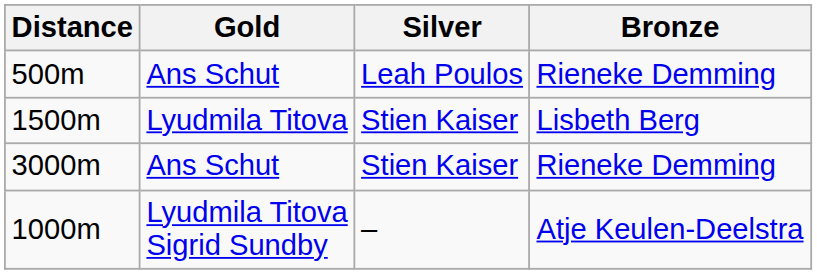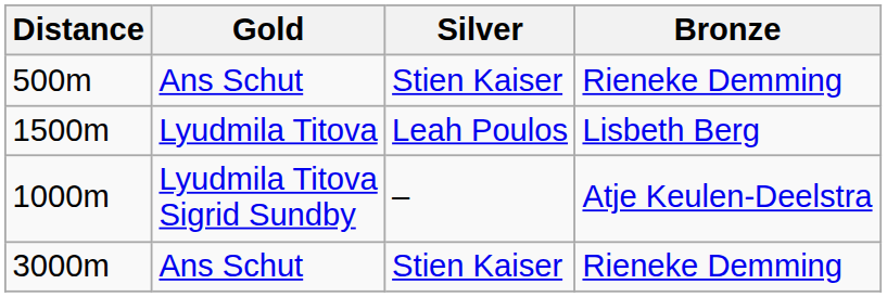 <table class="wikitable">
 <tr>
 <th>Distance</th>
 <th>Gold<br></th>
 <th>Silver<br></th>
 <th>Bronze<br></th>
 </tr>
 <tr>
 <td>500m</td>
 <td><a href='#'>Ans Schut</a></td>
-<td><a href='#'>Leah Poulos</a></td>
+<td><a href='#'>Stien Kaiser</a></td>
 <td><a href='#'>Rieneke Demming</a></td>
 </tr>
 <tr>
 <td>1500m</td>
 <td><a href='#'>Lyudmila Titova</a></td>
-<td><a href='#'>Stien Kaiser</a></td>
+<td><a href='#'>Leah Poulos</a></td>
 <td><a href='#'>Lisbeth Berg</a></td>
+</tr>
+<tr>
+<td>1000m</td>
+<td><a href='#'>Lyudmila Titova</a><br><a href='#'>Sigrid Sundby</a></td>
+<td>–</td>
+<td><a href='#'>Atje Keulen-Deelstra</a></td>
 </tr>
 <tr>
 <td>3000m</td>
 <td><a href='#'>Ans Schut</a></td>
 <td><a href='#'>Stien Kaiser</a></td>
 <td><a href='#'>Rieneke Demming</a></td>
 </tr>
-<tr>
-<td>1000m</td>
-<td><a href='#'>Lyudmila Titova</a><br><a href='#'>Sigrid Sundby</a></td>
-<td>–</td>
-<td><a href='#'>Atje Keulen-Deelstra</a></td>
-</tr>
 </table>
